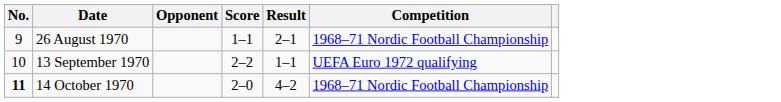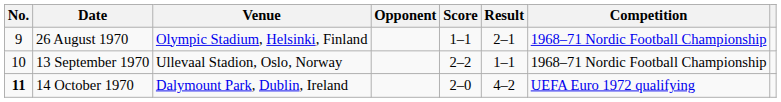 <table class="wikitable sortable">
 <tr>
 <th scope="col">No.</th>
 <th scope="col">Date</th>
+<th scope="col">Venue</th>
 <th scope="col">Opponent</th>
 <th scope="col">Score</th>
 <th scope="col">Result</th>
 <th scope="col">Competition</th>
 <th scope="col" class="unsortable"></th>
 </tr>
 <tr>
 <td align="center">9</td>
 <td>26 August 1970</td>
+<td><a href='#'>Olympic Stadium</a>, <a href='#'>Helsinki</a>, Finland</td>
 <td></td>
 <td align="center">1–1</td>
 <td align="center">2–1</td>
 <td><a href='#'>1968–71 Nordic Football Championship</a></td>
 <td></td>
 </tr>
 <tr>
 <td align="center">10</td>
 <td>13 September 1970</td>
+<td>Ullevaal Stadion, Oslo, Norway</td>
 <td></td>
 <td align="center">2–2</td>
 <td align="center">1–1</td>
-<td><a href='#'>UEFA Euro 1972 qualifying</a></td>
+<td>1968–71 Nordic Football Championship</td>
 <td></td>
 </tr>
 <tr>
 <td align="center"><strong>11</strong></td>
 <td>14 October 1970</td>
+<td><a href='#'>Dalymount Park</a>, <a href='#'>Dublin</a>, Ireland</td>
 <td></td>
 <td align="center">2–0</td>
 <td align="center">4–2</td>
-<td><a href='#'>1968–71 Nordic Football Championship</a></td>
+<td><a href='#'>UEFA Euro 1972 qualifying</a></td>
 <td></td>
 </tr>
 </table>
